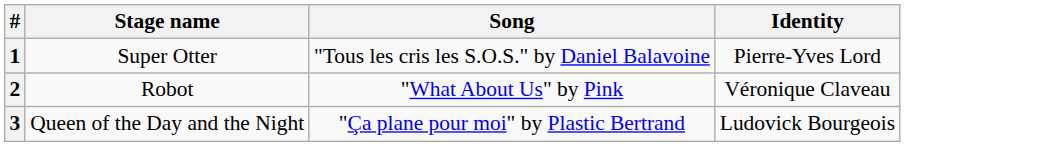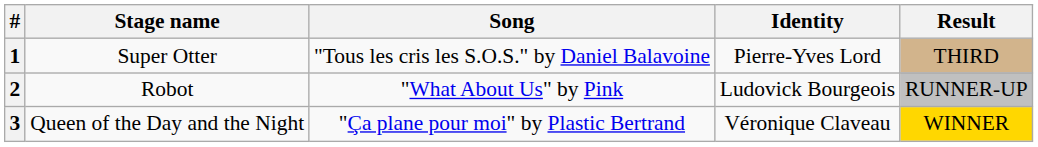 <table class="wikitable plainrowheaders" style="text-align: center">
 <tr>
 <th>#</th>
 <th>Stage name</th>
 <th>Song</th>
 <th>Identity</th>
+<th>Result</th>
 </tr>
 <tr>
 <th>1</th>
 <td>Super Otter</td>
 <td>"Tous les cris les S.O.S." by <a href='#'>Daniel Balavoine</a></td>
 <td>Pierre-Yves Lord</td>
+<td bgcolor=tan>THIRD</td>
 </tr>
 <tr>
 <th>2</th>
 <td>Robot</td>
 <td>"<a href='#'>What About Us</a>" by <a href='#'>Pink</a></td>
-<td>Véronique Claveau</td>
+<td>Ludovick Bourgeois</td>
+<td bgcolor=silver>RUNNER-UP</td>
 </tr>
 <tr>
 <th>3</th>
 <td>Queen of the Day and the Night</td>
 <td>"<a href='#'>Ça plane pour moi</a>" by <a href='#'>Plastic Bertrand</a></td>
-<td>Ludovick Bourgeois</td>
+<td>Véronique Claveau</td>
+<td bgcolor=gold>WINNER</td>
 </tr>
 </table>
